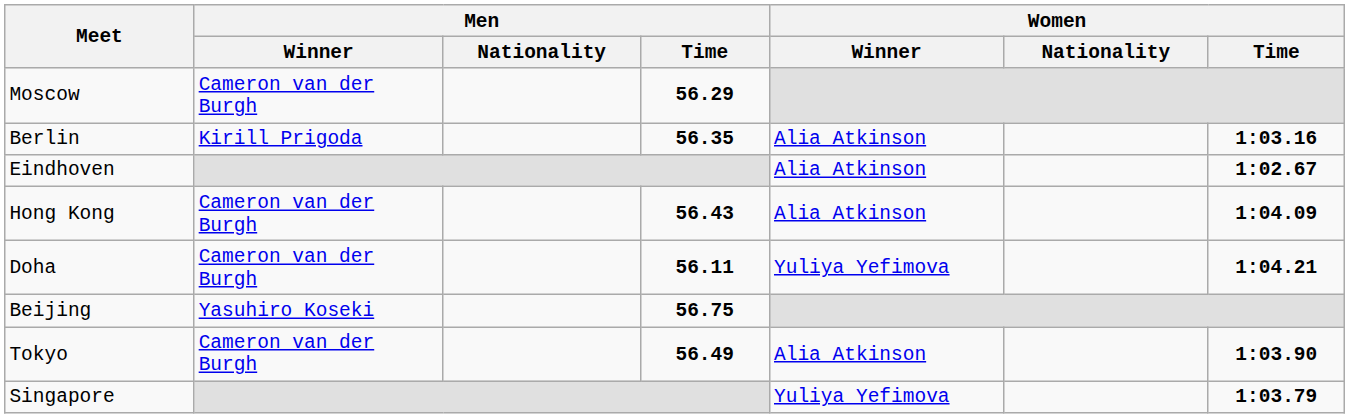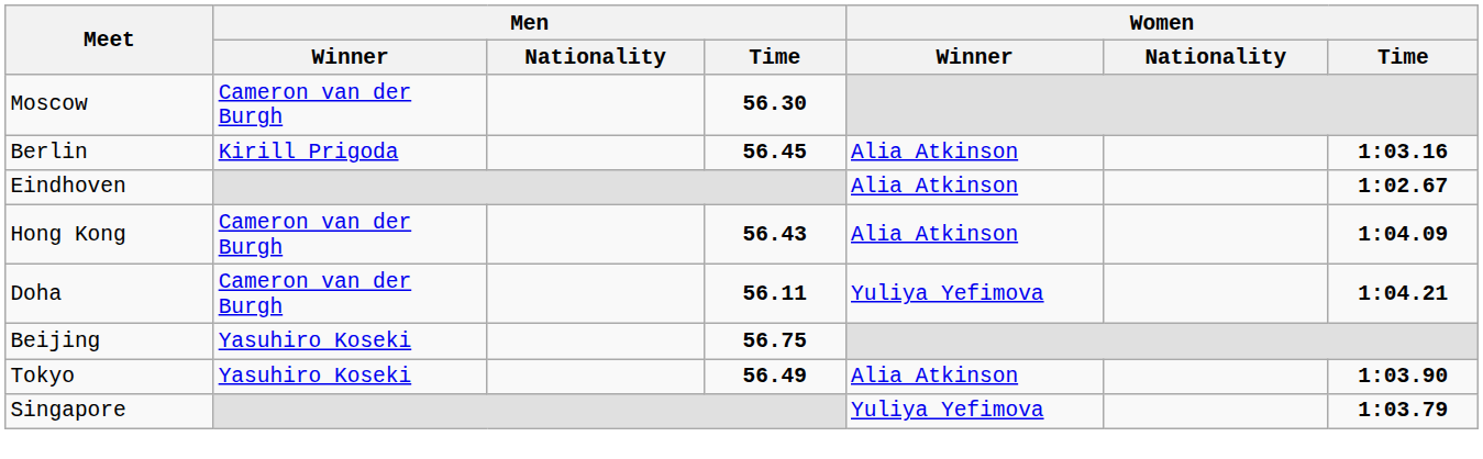 <table class="wikitable">
 <tr>
 <th width=120 rowspan="2">Meet</th>
 <th colspan="3">Men</th>
 <th colspan="3">Women</th>
 </tr>
 <tr>
 <th width=160>Winner</th>
 <th width=125>Nationality</th>
 <th width=80>Time</th>
 <th width=150>Winner</th>
 <th width=130>Nationality</th>
 <th width=85>Time</th>
 </tr>
 <tr>
 <td>Moscow</td>
 <td><a href='#'>Cameron van der Burgh</a></td>
 <td></td>
-<td align=center><strong>56.29</strong></td>
+<td align=center><strong>56.30</strong></td>
 <td colspan=3 bgcolor=E0E0E0></td>
 </tr>
 <tr>
 <td>Berlin</td>
 <td><a href='#'>Kirill Prigoda</a></td>
 <td></td>
-<td align=center><strong>56.35</strong></td>
+<td align=center><strong>56.45</strong></td>
 <td><a href='#'>Alia Atkinson</a></td>
 <td></td>
 <td align=center><strong>1:03.16</strong></td>
 </tr>
 <tr>
 <td>Eindhoven</td>
 <td colspan=3 bgcolor=E0E0E0></td>
 <td><a href='#'>Alia Atkinson</a></td>
 <td></td>
 <td align=center><strong>1:02.67</strong></td>
 </tr>
 <tr>
 <td>Hong Kong</td>
 <td><a href='#'>Cameron van der Burgh</a></td>
 <td></td>
 <td align=center><strong>56.43</strong></td>
 <td><a href='#'>Alia Atkinson</a></td>
 <td></td>
 <td align=center><strong>1:04.09</strong></td>
 </tr>
 <tr>
 <td>Doha</td>
 <td><a href='#'>Cameron van der Burgh</a></td>
 <td></td>
 <td align=center><strong>56.11</strong></td>
 <td><a href='#'>Yuliya Yefimova</a></td>
 <td></td>
 <td align=center><strong>1:04.21</strong></td>
 </tr>
 <tr>
 <td>Beijing</td>
 <td><a href='#'>Yasuhiro Koseki</a></td>
 <td></td>
 <td align=center><strong>56.75</strong></td>
 <td colspan=3 bgcolor=e0e0e0></td>
 </tr>
 <tr>
 <td>Tokyo</td>
-<td><a href='#'>Cameron van der Burgh</a></td>
+<td><a href='#'>Yasuhiro Koseki</a></td>
 <td></td>
 <td align=center><strong>56.49</strong></td>
 <td><a href='#'>Alia Atkinson</a></td>
 <td></td>
 <td align=center><strong>1:03.90</strong></td>
 </tr>
 <tr>
 <td>Singapore</td>
 <td colspan=3 bgcolor=e0e0e0></td>
 <td><a href='#'>Yuliya Yefimova</a></td>
 <td></td>
 <td align=center><strong>1:03.79</strong></td>
 </tr>
 </table>
